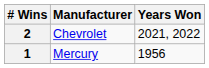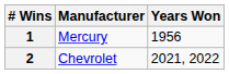 <table class="wikitable" style="font-size: 95%;">
 <tr>
 <th># Wins</th>
 <th>Manufacturer</th>
 <th>Years Won</th>
 </tr>
 <tr>
+<th>1</th>
+<td><a href='#'>Mercury</a></td>
+<td>1956</td>
+</tr>
+<tr>
 <th>2</th>
 <td><a href='#'>Chevrolet</a></td>
 <td>2021, 2022</td>
 </tr>
-<tr>
-<th>1</th>
-<td><a href='#'>Mercury</a></td>
-<td>1956</td>
-</tr>
 </table>
